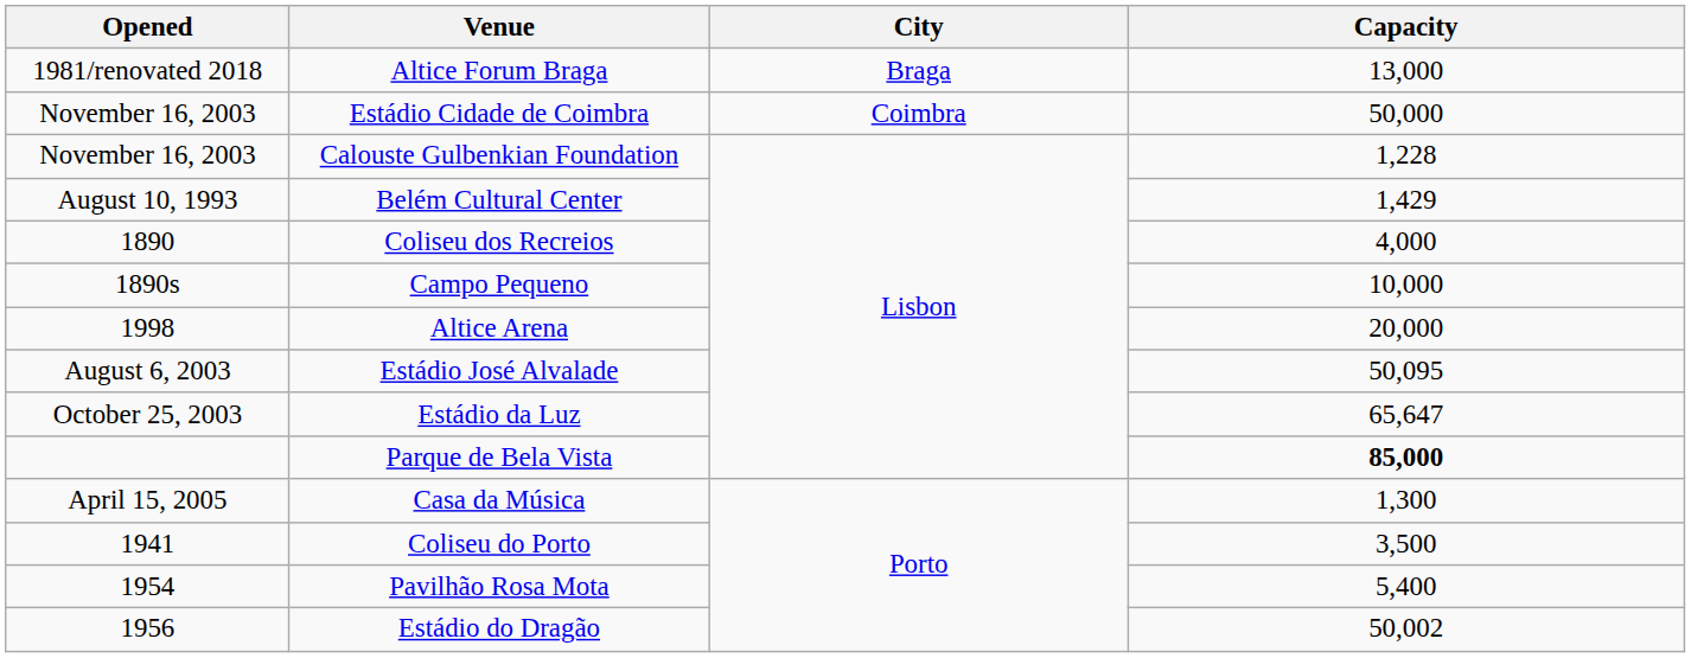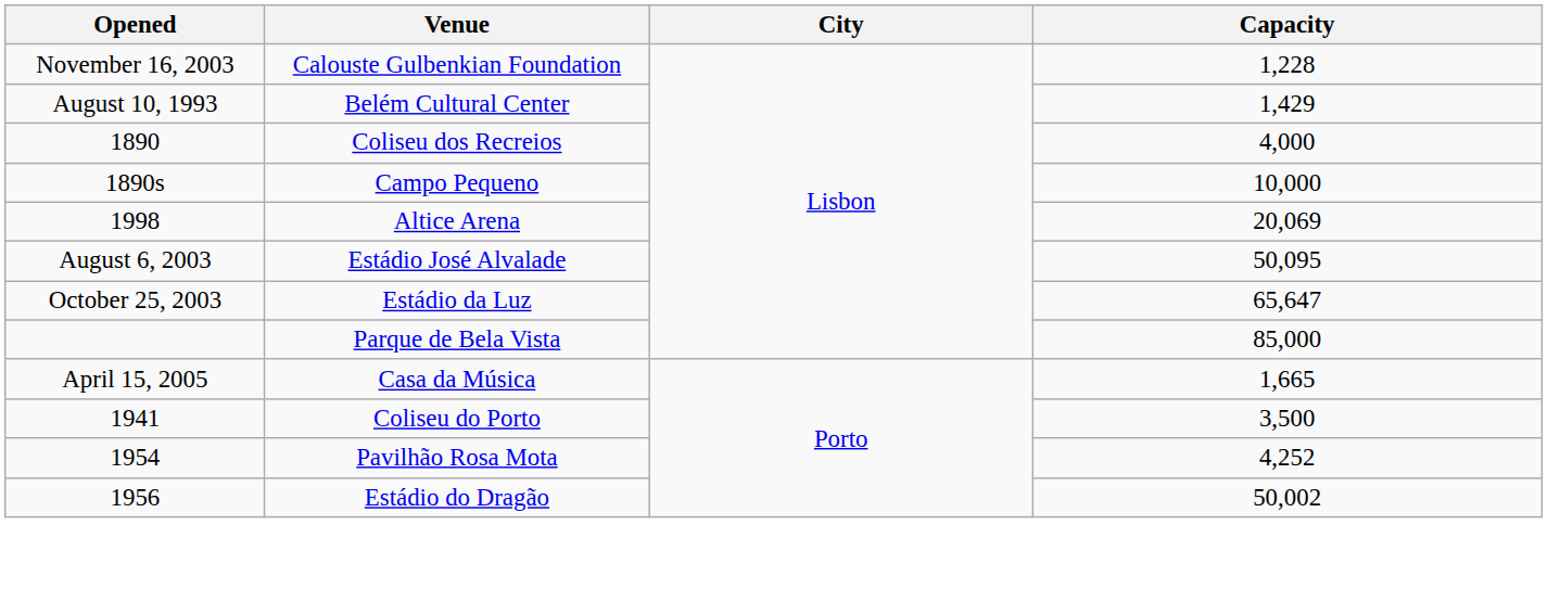 <table class="sortable wikitable" style="text-align:center;">
 <tr>
 <th scope="col" style="width:10em;">Opened</th>
 <th scope="col" style="width:15em;">Venue</th>
 <th scope="col" style="width:15em;">City</th>
 <th scope="col" style="width:20em;">Capacity</th>
-</tr>
-<tr>
-<td>1981/renovated 2018</td>
-<td><a href='#'>Altice Forum Braga</a></td>
-<td><a href='#'>Braga</a></td>
-<td>13,000</td>
-</tr>
-<tr>
-<td>November 16, 2003</td>
-<td><a href='#'>Estádio Cidade de Coimbra</a></td>
-<td><a href='#'>Coimbra</a></td>
-<td>50,000</td>
 </tr>
 <tr>
 <td>November 16, 2003</td>
 <td><a href='#'>Calouste Gulbenkian Foundation</a></td>
 <td rowspan="8"><a href='#'>Lisbon</a></td>
 <td>1,228</td>
 </tr>
 <tr>
 <td>August 10, 1993</td>
 <td><a href='#'>Belém Cultural Center</a></td>
 <td>1,429</td>
 </tr>
 <tr>
 <td>1890</td>
 <td><a href='#'>Coliseu dos Recreios</a></td>
 <td>4,000</td>
 </tr>
 <tr>
 <td>1890s</td>
 <td><a href='#'>Campo Pequeno</a></td>
 <td>10,000</td>
 </tr>
 <tr>
 <td>1998</td>
 <td><a href='#'>Altice Arena</a></td>
-<td>20,000</td>
+<td>20,069</td>
 </tr>
 <tr>
 <td>August 6, 2003</td>
 <td><a href='#'>Estádio José Alvalade</a></td>
 <td>50,095</td>
 </tr>
 <tr>
 <td>October 25, 2003</td>
 <td><a href='#'>Estádio da Luz</a></td>
 <td>65,647</td>
 </tr>
 <tr>
 <td></td>
 <td><a href='#'>Parque de Bela Vista</a></td>
-<td><strong>85,000</strong></td>
+<td>85,000</td>
 </tr>
 <tr>
 <td>April 15, 2005</td>
 <td><a href='#'>Casa da Música</a></td>
 <td rowspan="4"><a href='#'>Porto</a></td>
-<td>1,300</td>
+<td>1,665</td>
 </tr>
 <tr>
 <td>1941</td>
 <td><a href='#'>Coliseu do Porto</a></td>
 <td>3,500</td>
 </tr>
 <tr>
 <td>1954</td>
 <td><a href='#'>Pavilhão Rosa Mota</a></td>
-<td>5,400</td>
+<td>4,252</td>
 </tr>
 <tr>
 <td>1956</td>
 <td><a href='#'>Estádio do Dragão</a></td>
 <td>50,002</td>
 </tr>
 </table>
